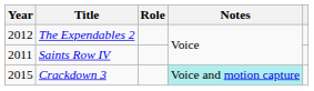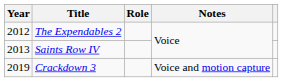 <table class="wikitable plainrowheaders sortable">
 <tr>
 <th scope="col">Year</th>
 <th scope="col">Title</th>
 <th scope="col">Role</th>
 <th scope="col" class="unsortable">Notes</th>
 <th scope="col" class="unsortable"></th>
 </tr>
 <tr>
 <td>2012</td>
 <td><em><a href='#'>The Expendables 2</a></em></td>
 <td></td>
 <td rowspan="2">Voice</td>
 <td style="text-align:center;"></td>
 </tr>
 <tr>
-<td>2011</td>
+<td>2013</td>
 <td><em><a href='#'>Saints Row IV</a></em></td>
 <td></td>
 <td style="text-align:center;"></td>
 </tr>
 <tr>
-<td>2015</td>
+<td>2019</td>
 <td><em><a href='#'>Crackdown 3</a></em></td>
 <td></td>
-<td style="background: paleturquoise;">Voice and <a href='#'>motion capture</a></td>
+<td>Voice and <a href='#'>motion capture</a></td>
 <td style="text-align:center;"></td>
 </tr>
 </table>
